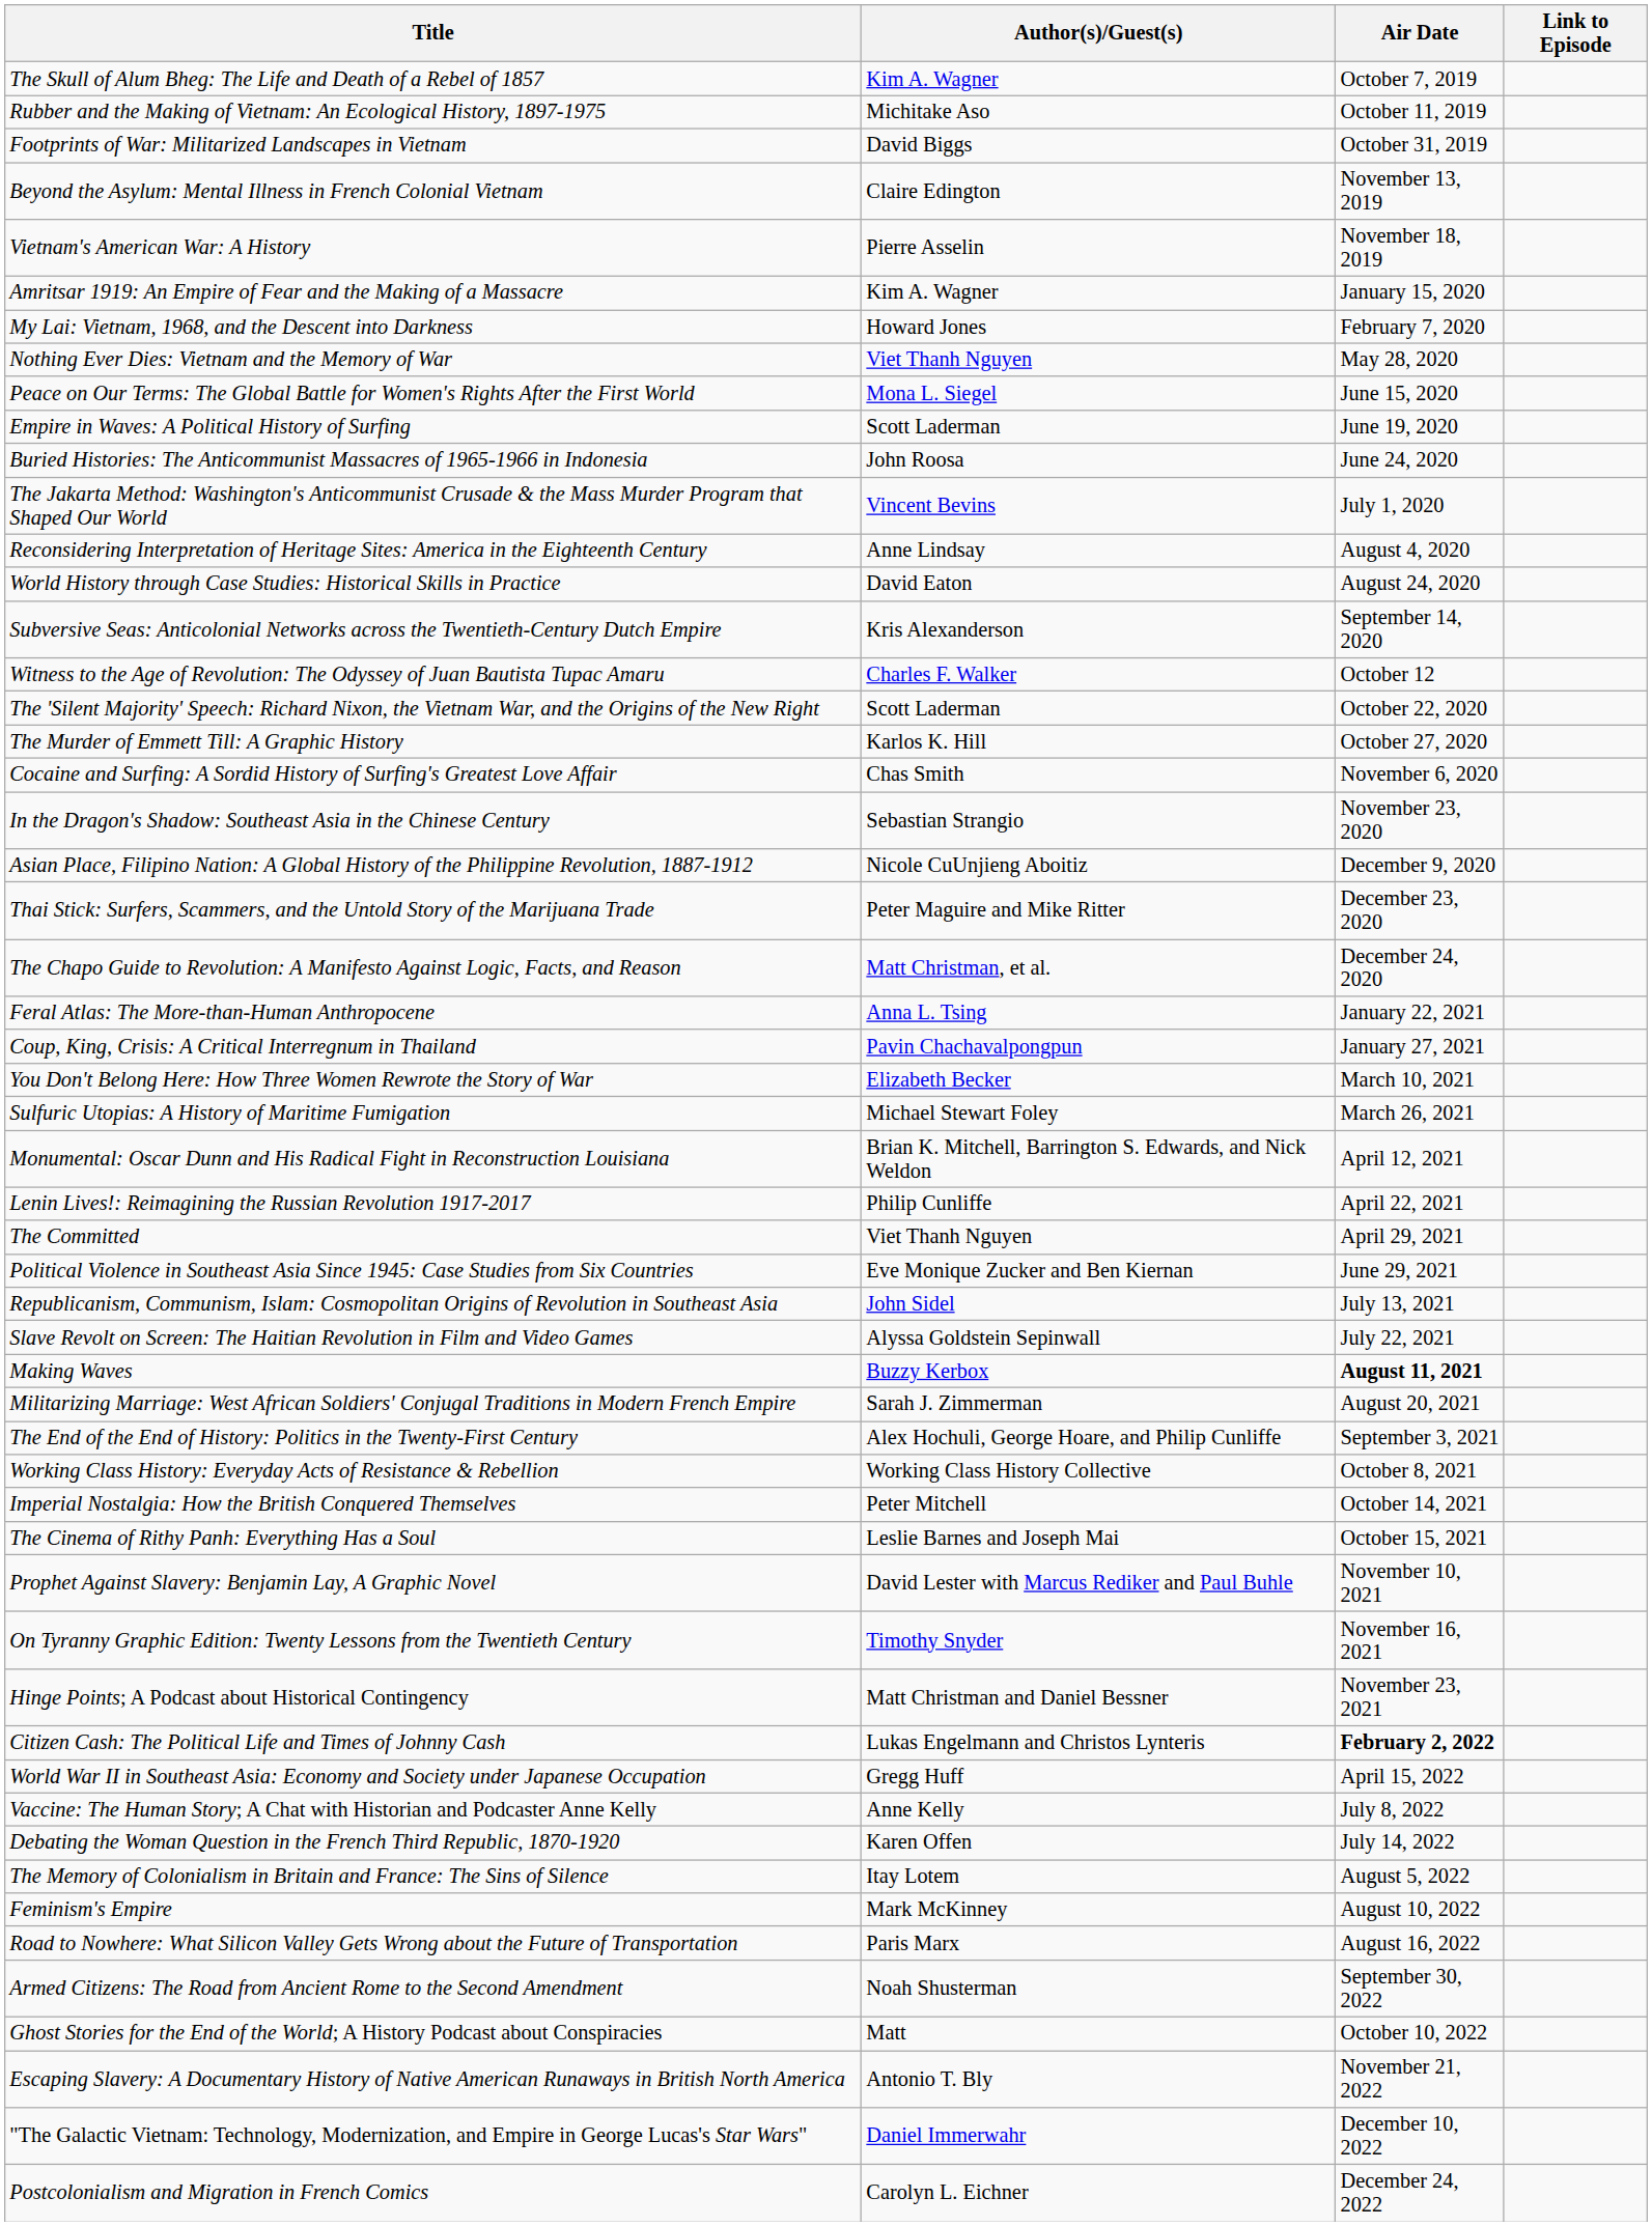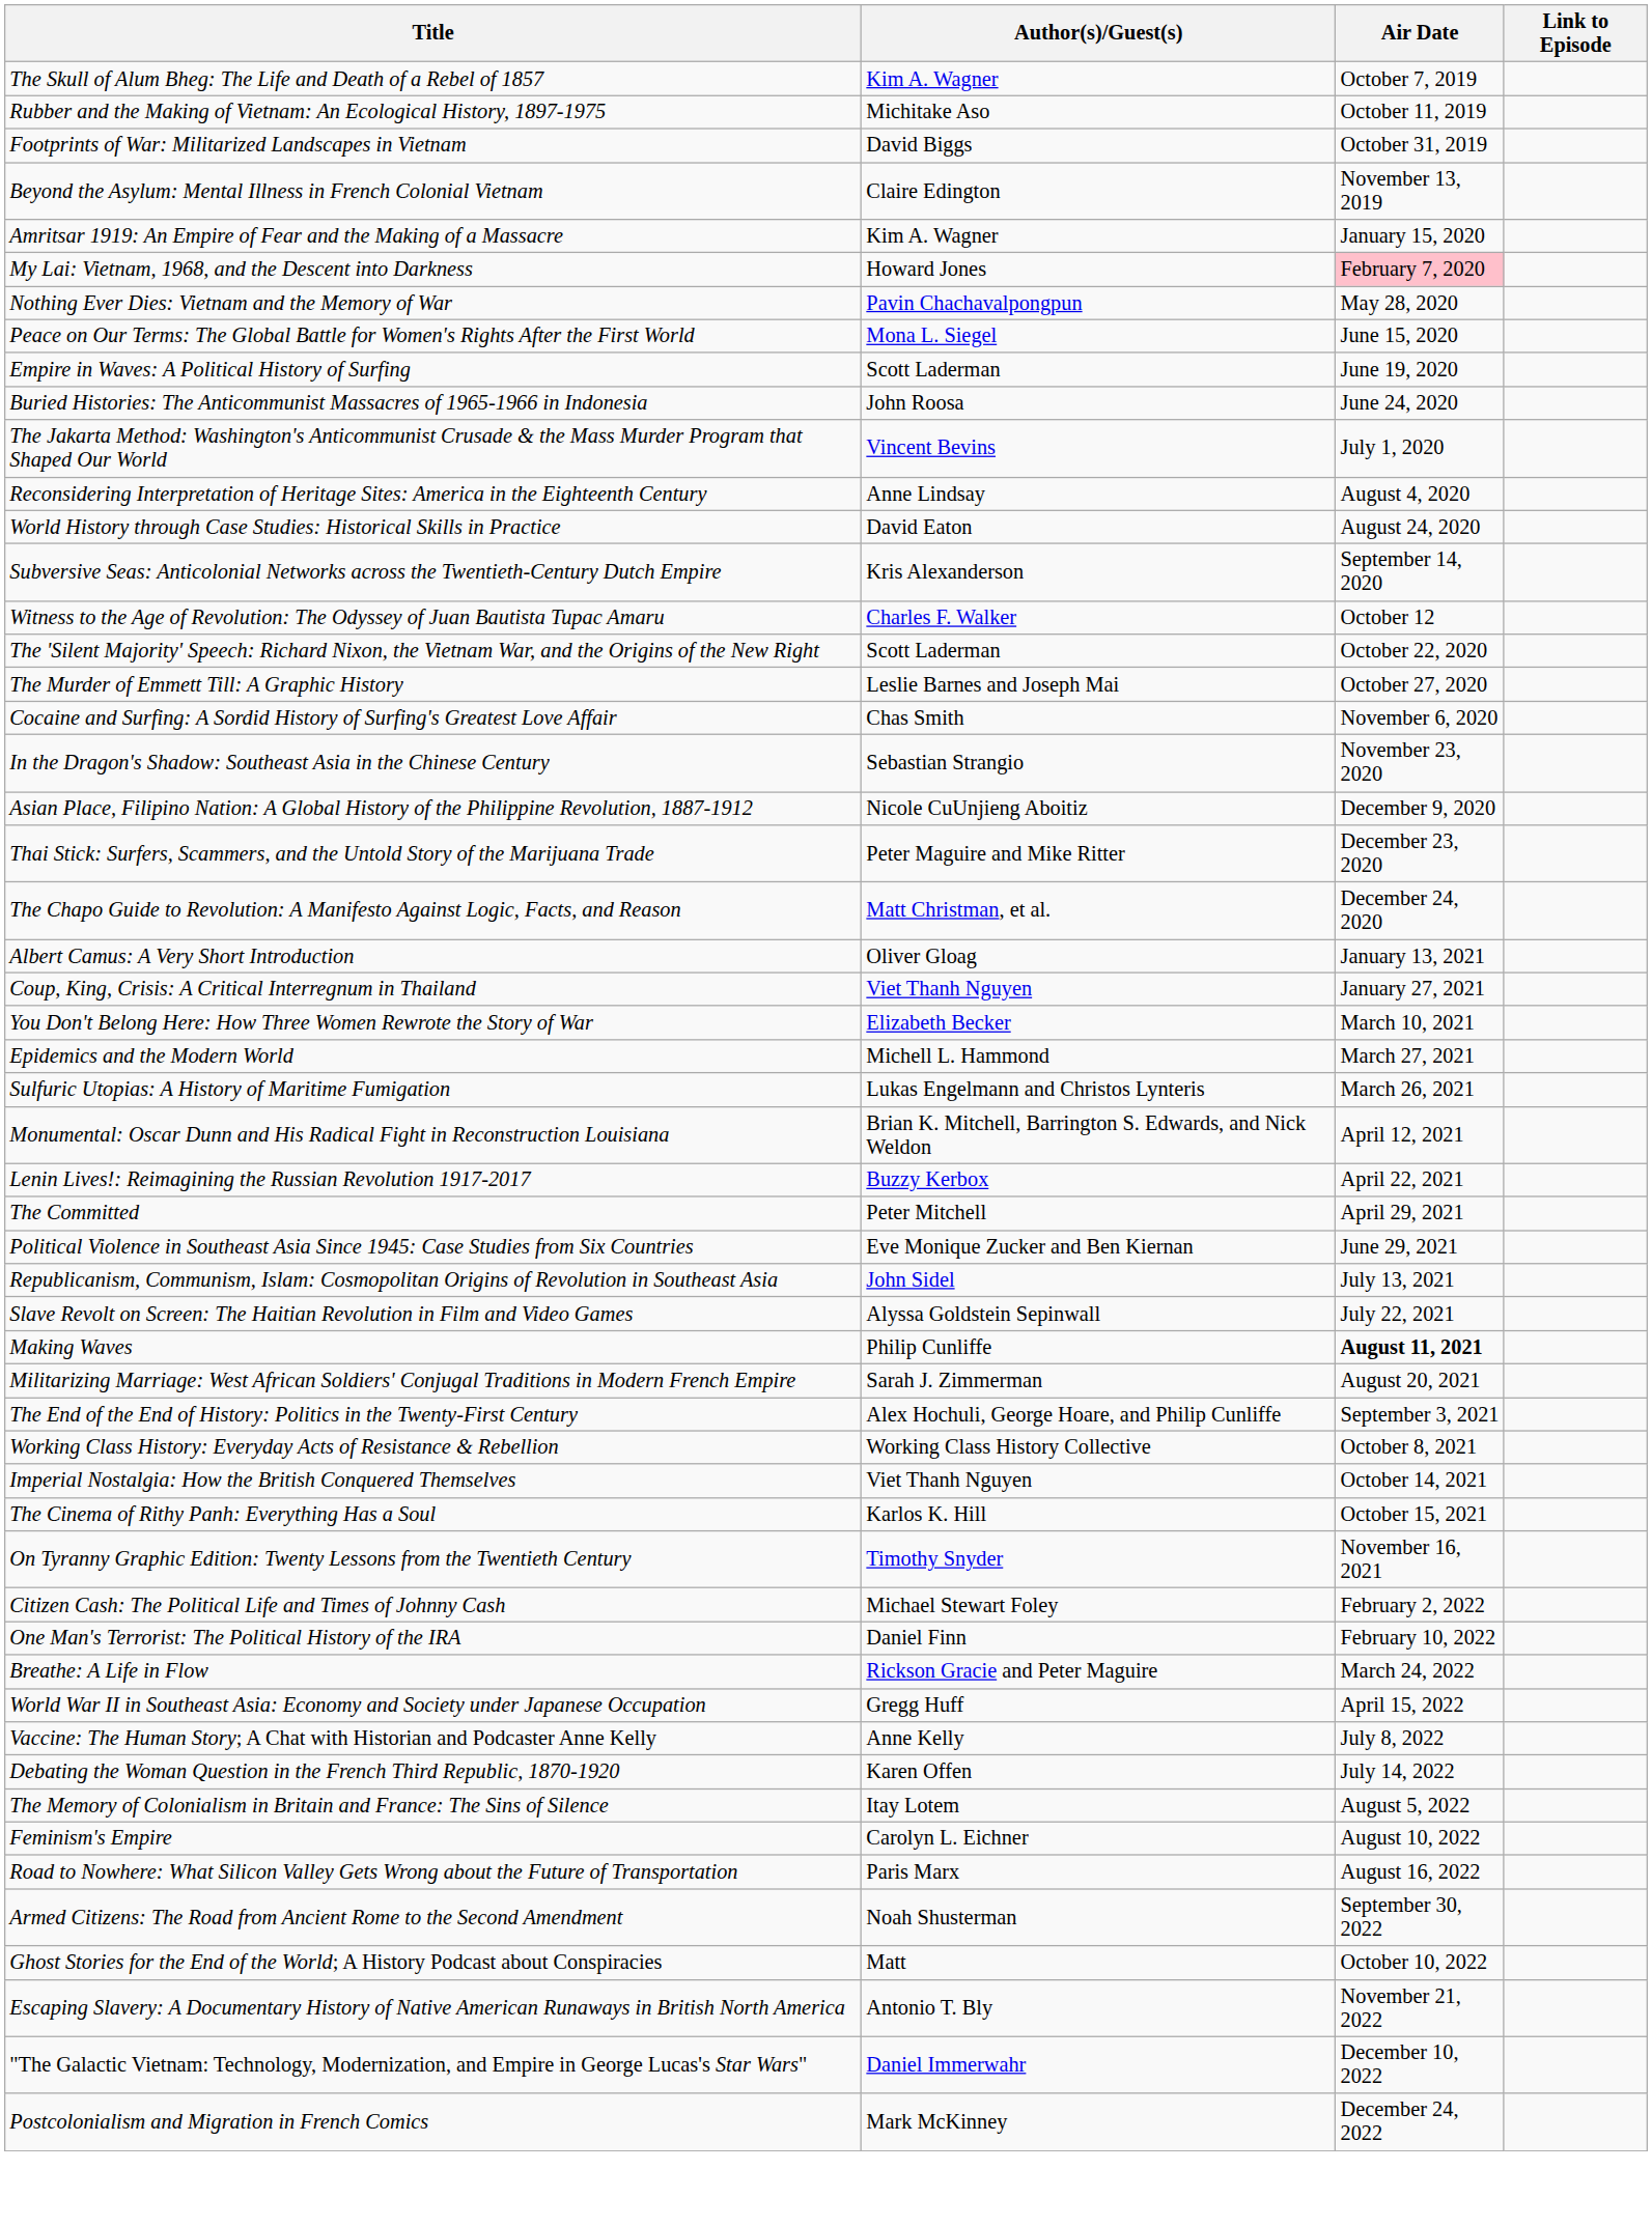 <table class="wikitable">
 <tr>
 <th>Title</th>
 <th>Author(s)/Guest(s)</th>
 <th>Air Date</th>
 <th>Link to Episode</th>
 </tr>
 <tr>
 <td><em>The Skull of Alum Bheg: The Life and Death of a Rebel of 1857</em></td>
 <td><a href='#'>Kim A. Wagner</a></td>
 <td>October 7, 2019</td>
 <td></td>
 </tr>
 <tr>
 <td><em>Rubber and the Making of Vietnam: An Ecological History, 1897-1975</em></td>
 <td>Michitake Aso</td>
 <td>October 11, 2019</td>
 <td></td>
 </tr>
 <tr>
 <td><em>Footprints of War: Militarized Landscapes in Vietnam</em></td>
 <td>David Biggs</td>
 <td>October 31, 2019</td>
 <td></td>
 </tr>
 <tr>
 <td><em>Beyond the Asylum: Mental Illness in French Colonial Vietnam</em></td>
 <td>Claire Edington</td>
 <td>November 13, 2019</td>
 <td></td>
 </tr>
 <tr>
-<td><em>Vietnam's American War: A History</em></td>
-<td>Pierre Asselin</td>
-<td>November 18, 2019</td>
-<td></td>
-</tr>
-<tr>
 <td><em>Amritsar 1919: An Empire of Fear and the Making of a Massacre</em></td>
 <td>Kim A. Wagner</td>
 <td>January 15, 2020</td>
 <td></td>
 </tr>
 <tr>
 <td><em>My Lai: Vietnam, 1968, and the Descent into Darkness</em></td>
 <td>Howard Jones</td>
-<td>February 7, 2020</td>
+<td style="background: pink;">February 7, 2020</td>
 <td></td>
 </tr>
 <tr>
 <td><em>Nothing Ever Dies: Vietnam and the Memory of War</em></td>
-<td><a href='#'>Viet Thanh Nguyen</a></td>
+<td><a href='#'>Pavin Chachavalpongpun</a></td>
 <td>May 28, 2020</td>
 <td></td>
 </tr>
 <tr>
 <td><em>Peace on Our Terms: The Global Battle for Women's Rights After the First World</em></td>
 <td><a href='#'>Mona L. Siegel</a></td>
 <td>June 15, 2020</td>
 <td></td>
 </tr>
 <tr>
 <td><em>Empire in Waves: A Political History of Surfing</em></td>
 <td>Scott Laderman</td>
 <td>June 19, 2020</td>
 <td></td>
 </tr>
 <tr>
 <td><em>Buried Histories: The Anticommunist Massacres of 1965-1966 in Indonesia</em></td>
 <td>John Roosa</td>
 <td>June 24, 2020</td>
 <td></td>
 </tr>
 <tr>
 <td><em>The Jakarta Method: Washington's Anticommunist Crusade & the Mass Murder Program that Shaped Our World</em></td>
 <td><a href='#'>Vincent Bevins</a></td>
 <td>July 1, 2020</td>
 <td></td>
 </tr>
 <tr>
 <td><em>Reconsidering Interpretation of Heritage Sites: America in the Eighteenth Century</em></td>
 <td>Anne Lindsay</td>
 <td>August 4, 2020</td>
 <td></td>
 </tr>
 <tr>
 <td><em>World History through Case Studies: Historical Skills in Practice</em></td>
 <td>David Eaton</td>
 <td>August 24, 2020</td>
 <td></td>
 </tr>
 <tr>
 <td><em>Subversive Seas: Anticolonial Networks across the Twentieth-Century Dutch Empire</em></td>
 <td>Kris Alexanderson</td>
 <td>September 14, 2020</td>
 <td></td>
 </tr>
 <tr>
 <td><em>Witness to the Age of Revolution: The Odyssey of Juan Bautista Tupac Amaru</em></td>
 <td><a href='#'>Charles F. Walker</a></td>
 <td>October 12</td>
 <td></td>
 </tr>
 <tr>
 <td><em>The 'Silent Majority' Speech: Richard Nixon, the Vietnam War, and the Origins of the New Right</em></td>
 <td>Scott Laderman</td>
 <td>October 22, 2020</td>
 <td></td>
 </tr>
 <tr>
 <td><em>The Murder of Emmett Till: A Graphic History</em></td>
-<td>Karlos K. Hill</td>
+<td>Leslie Barnes and Joseph Mai</td>
 <td>October 27, 2020</td>
 <td></td>
 </tr>
 <tr>
 <td><em>Cocaine and Surfing: A Sordid History of Surfing's Greatest Love Affair</em></td>
 <td>Chas Smith</td>
 <td>November 6, 2020</td>
 <td></td>
 </tr>
 <tr>
 <td><em>In the Dragon's Shadow: Southeast Asia in the Chinese Century</em></td>
 <td>Sebastian Strangio</td>
 <td>November 23, 2020</td>
 <td></td>
 </tr>
 <tr>
 <td><em>Asian Place, Filipino Nation: A Global History of the Philippine Revolution, 1887-1912</em></td>
 <td>Nicole CuUnjieng Aboitiz</td>
 <td>December 9, 2020</td>
 <td></td>
 </tr>
 <tr>
 <td><em>Thai Stick: Surfers, Scammers, and the Untold Story of the Marijuana Trade</em></td>
 <td>Peter Maguire and Mike Ritter</td>
 <td>December 23, 2020</td>
 <td></td>
 </tr>
 <tr>
 <td><em>The Chapo Guide to Revolution: A Manifesto Against Logic, Facts, and Reason</em></td>
 <td><a href='#'>Matt Christman</a>, et al.</td>
 <td>December 24, 2020</td>
 <td></td>
 </tr>
 <tr>
-<td><em>Feral Atlas: The More-than-Human Anthropocene</em></td>
-<td><a href='#'>Anna L. Tsing</a></td>
-<td>January 22, 2021</td>
+<td><em>Albert Camus: A Very Short Introduction</em></td>
+<td>Oliver Gloag</td>
+<td>January 13, 2021</td>
 <td></td>
 </tr>
 <tr>
 <td><em>Coup, King, Crisis: A Critical Interregnum in Thailand</em></td>
-<td><a href='#'>Pavin Chachavalpongpun</a></td>
+<td><a href='#'>Viet Thanh Nguyen</a></td>
 <td>January 27, 2021</td>
 <td></td>
 </tr>
 <tr>
 <td><em>You Don't Belong Here: How Three Women Rewrote the Story of War</em></td>
 <td><a href='#'>Elizabeth Becker</a></td>
 <td>March 10, 2021</td>
 <td></td>
 </tr>
 <tr>
+<td><em>Epidemics and the Modern World</em></td>
+<td>Michell L. Hammond</td>
+<td>March 27, 2021</td>
+<td></td>
+</tr>
+<tr>
 <td><em>Sulfuric Utopias: A History of Maritime Fumigation</em></td>
-<td>Michael Stewart Foley</td>
+<td>Lukas Engelmann and Christos Lynteris</td>
 <td>March 26, 2021</td>
 <td></td>
 </tr>
 <tr>
 <td><em>Monumental: Oscar Dunn and His Radical Fight in Reconstruction Louisiana</em></td>
 <td>Brian K. Mitchell, Barrington S. Edwards, and Nick Weldon</td>
 <td>April 12, 2021</td>
 <td></td>
 </tr>
 <tr>
 <td><em>Lenin Lives!: Reimagining the Russian Revolution 1917-2017</em></td>
-<td>Philip Cunliffe</td>
+<td><a href='#'>Buzzy Kerbox</a></td>
 <td>April 22, 2021</td>
 <td></td>
 </tr>
 <tr>
 <td><em>The Committed</em></td>
-<td>Viet Thanh Nguyen</td>
+<td>Peter Mitchell</td>
 <td>April 29, 2021</td>
 <td></td>
 </tr>
 <tr>
 <td><em>Political Violence in Southeast Asia Since 1945: Case Studies from Six Countries</em></td>
 <td>Eve Monique Zucker and Ben Kiernan</td>
 <td>June 29, 2021</td>
 <td></td>
 </tr>
 <tr>
 <td><em>Republicanism, Communism, Islam: Cosmopolitan Origins of Revolution in Southeast Asia</em></td>
 <td><a href='#'>John Sidel</a></td>
 <td>July 13, 2021</td>
 <td></td>
 </tr>
 <tr>
 <td><em>Slave Revolt on Screen: The Haitian Revolution in Film and Video Games</em></td>
 <td>Alyssa Goldstein Sepinwall</td>
 <td>July 22, 2021</td>
 <td></td>
 </tr>
 <tr>
 <td><em>Making Waves</em></td>
-<td><a href='#'>Buzzy Kerbox</a></td>
+<td>Philip Cunliffe</td>
 <td><strong>August 11, 2021</strong></td>
 <td></td>
 </tr>
 <tr>
 <td><em>Militarizing Marriage: West African Soldiers' Conjugal Traditions in Modern French Empire</em></td>
 <td>Sarah J. Zimmerman</td>
 <td>August 20, 2021</td>
 <td></td>
 </tr>
 <tr>
 <td><em>The End of the End of History: Politics in the Twenty-First Century</em></td>
 <td>Alex Hochuli, George Hoare, and Philip Cunliffe</td>
 <td>September 3, 2021</td>
 <td></td>
 </tr>
 <tr>
 <td><em>Working Class History: Everyday Acts of Resistance & Rebellion</em></td>
 <td>Working Class History Collective</td>
 <td>October 8, 2021</td>
 <td></td>
 </tr>
 <tr>
 <td><em>Imperial Nostalgia: How the British Conquered Themselves</em></td>
-<td>Peter Mitchell</td>
+<td>Viet Thanh Nguyen</td>
 <td>October 14, 2021</td>
 <td></td>
 </tr>
 <tr>
 <td><em>The Cinema of Rithy Panh: Everything Has a Soul</em></td>
-<td>Leslie Barnes and Joseph Mai</td>
+<td>Karlos K. Hill</td>
 <td>October 15, 2021</td>
-<td></td>
-</tr>
-<tr>
-<td><em>Prophet Against Slavery: Benjamin Lay, A Graphic Novel</em></td>
-<td>David Lester with <a href='#'>Marcus Rediker</a> and <a href='#'>Paul Buhle</a></td>
-<td>November 10, 2021</td>
 <td></td>
 </tr>
 <tr>
 <td><em>On Tyranny Graphic Edition: Twenty Lessons from the Twentieth Century</em></td>
 <td><a href='#'>Timothy Snyder</a></td>
 <td>November 16, 2021</td>
 <td></td>
 </tr>
 <tr>
-<td><em>Hinge Points</em>; A Podcast about Historical Contingency</td>
-<td>Matt Christman and Daniel Bessner</td>
-<td>November 23, 2021</td>
+<td><em>Citizen Cash: The Political Life and Times of Johnny Cash</em></td>
+<td>Michael Stewart Foley</td>
+<td>February 2, 2022</td>
 <td></td>
 </tr>
 <tr>
-<td><em>Citizen Cash: The Political Life and Times of Johnny Cash</em></td>
-<td>Lukas Engelmann and Christos Lynteris</td>
-<td><strong>February 2, 2022</strong></td>
+<td><em>One Man's Terrorist: The Political History of the IRA</em></td>
+<td>Daniel Finn</td>
+<td>February 10, 2022</td>
+<td></td>
+</tr>
+<tr>
+<td><em>Breathe: A Life in Flow</em></td>
+<td><a href='#'>Rickson Gracie</a> and Peter Maguire</td>
+<td>March 24, 2022</td>
 <td></td>
 </tr>
 <tr>
 <td><em>World War II in Southeast Asia: Economy and Society under Japanese Occupation</em></td>
 <td>Gregg Huff</td>
 <td>April 15, 2022</td>
 <td></td>
 </tr>
 <tr>
 <td><em>Vaccine: The Human Story</em>; A Chat with Historian and Podcaster Anne Kelly</td>
 <td>Anne Kelly</td>
 <td>July 8, 2022</td>
 <td></td>
 </tr>
 <tr>
 <td><em>Debating the Woman Question in the French Third Republic, 1870-1920</em></td>
 <td>Karen Offen</td>
 <td>July 14, 2022</td>
 <td></td>
 </tr>
 <tr>
 <td><em>The Memory of Colonialism in Britain and France: The Sins of Silence</em></td>
 <td>Itay Lotem</td>
 <td>August 5, 2022</td>
 <td></td>
 </tr>
 <tr>
 <td><em>Feminism's Empire</em></td>
-<td>Mark McKinney</td>
+<td>Carolyn L. Eichner</td>
 <td>August 10, 2022</td>
 <td></td>
 </tr>
 <tr>
 <td><em>Road to Nowhere: What Silicon Valley Gets Wrong about the Future of Transportation</em></td>
 <td>Paris Marx</td>
 <td>August 16, 2022</td>
 <td></td>
 </tr>
 <tr>
 <td><em>Armed Citizens: The Road from Ancient Rome to the Second Amendment</em></td>
 <td>Noah Shusterman</td>
 <td>September 30, 2022</td>
 <td></td>
 </tr>
 <tr>
 <td><em>Ghost Stories for the End of the World</em>; A History Podcast about Conspiracies</td>
 <td>Matt</td>
 <td>October 10, 2022</td>
 <td></td>
 </tr>
 <tr>
 <td><em>Escaping Slavery: A Documentary History of Native American Runaways in British North America</em></td>
 <td>Antonio T. Bly</td>
 <td>November 21, 2022</td>
 <td></td>
 </tr>
 <tr>
 <td>"The Galactic Vietnam: Technology, Modernization, and Empire in George Lucas's <em>Star Wars</em>"</td>
 <td><a href='#'>Daniel Immerwahr</a></td>
 <td>December 10, 2022</td>
 <td></td>
 </tr>
 <tr>
 <td><em>Postcolonialism and Migration in French Comics</em></td>
-<td>Carolyn L. Eichner</td>
+<td>Mark McKinney</td>
 <td>December 24, 2022</td>
 <td></td>
 </tr>
 </table>
